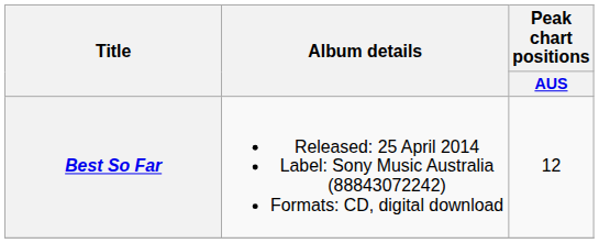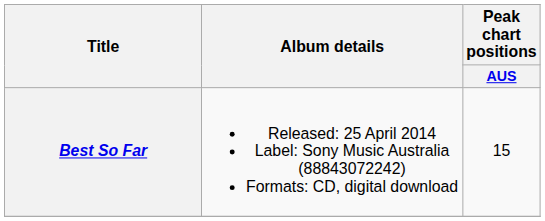 <table class="wikitable plainrowheaders" style="text-align:center;" border="1">
 <tr>
 <th scope="col" rowspan="2" style="width:12em;">Title</th>
 <th scope="col" rowspan="2" style="width:16em;">Album details</th>
 <th scope="col" colspan="1">Peak chart positions</th>
 </tr>
 <tr>
 <th scope="col" style="width:3em;font-size:90%;"><a href='#'>AUS</a><br></th>
 </tr>
 <tr>
 <th scope="row"><em><a href='#'>Best So Far</a></em></th>
 <td><br><ul><li>Released: 25 April 2014</li><li>Label: Sony Music Australia (88843072242)</li><li>Formats: CD, digital download</li></ul></td>
-<td>12</td>
+<td>15</td>
 </tr>
 <tr>
 </tr>
 </table>
